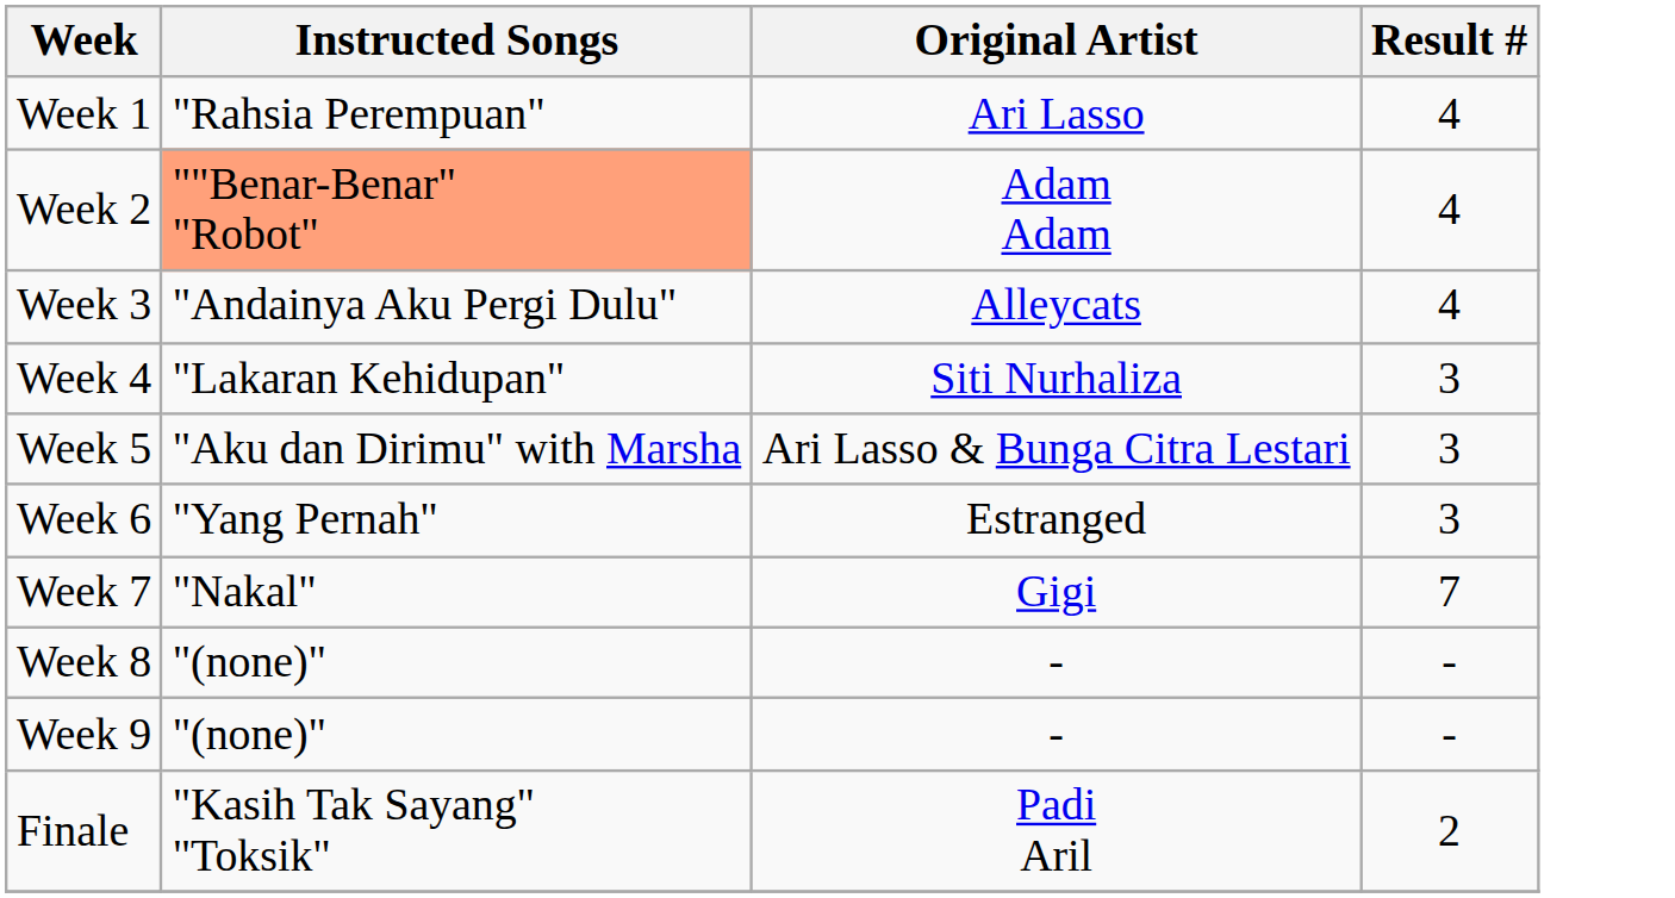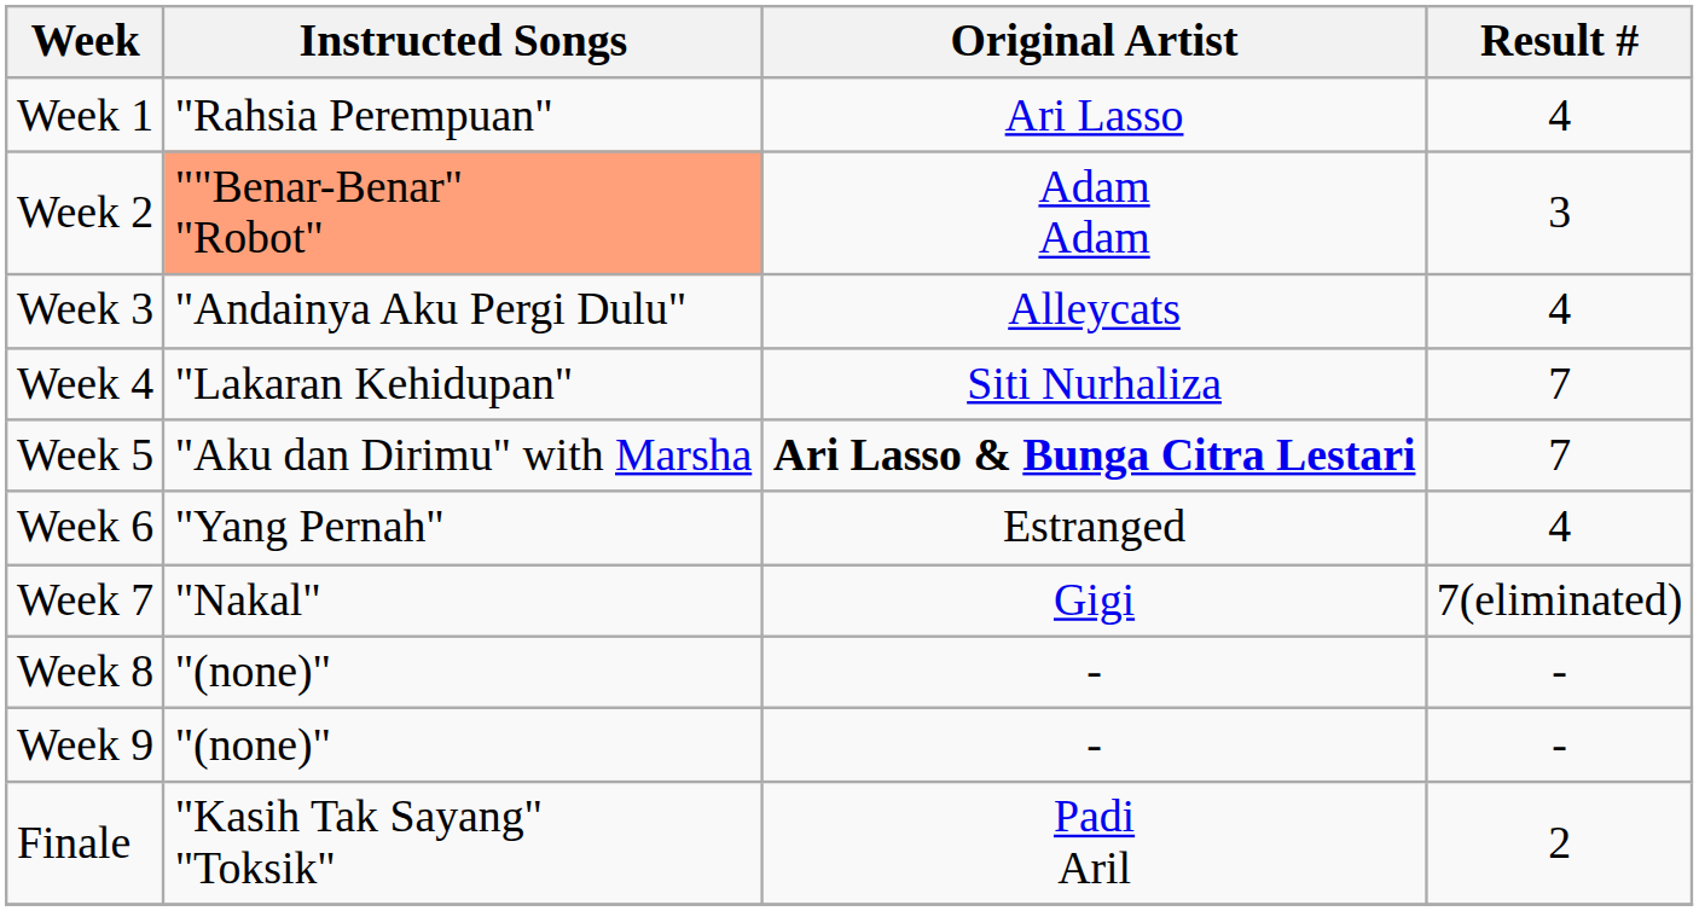 <table class="wikitable">
 <tr>
 <th>Week</th>
 <th>Instructed Songs</th>
 <th>Original Artist</th>
 <th>Result #</th>
 </tr>
 <tr>
 <td>Week 1</td>
 <td>"Rahsia Perempuan"</td>
 <td align="center"><a href='#'>Ari Lasso</a></td>
 <td align="center">4</td>
 </tr>
 <tr>
 <td>Week 2</td>
 <td style="background: lightsalmon;">""Benar-Benar" <br>"Robot"</td>
 <td align="center"><a href='#'>Adam</a> <br><a href='#'>Adam</a></td>
-<td align="center">4</td>
+<td align="center">3</td>
 </tr>
 <tr>
 <td>Week 3</td>
 <td>"Andainya Aku Pergi Dulu"</td>
 <td align="center"><a href='#'>Alleycats</a></td>
 <td align="center">4</td>
 </tr>
 <tr>
 <td>Week 4</td>
 <td>"Lakaran Kehidupan"</td>
 <td align="center"><a href='#'>Siti Nurhaliza</a></td>
-<td align="center">3</td>
+<td align="center">7</td>
 </tr>
 <tr>
 <td>Week 5</td>
 <td>"Aku dan Dirimu" with <a href='#'>Marsha</a></td>
-<td align="center">Ari Lasso & <a href='#'>Bunga Citra Lestari</a></td>
-<td align="center">3</td>
+<td align="center"><strong>Ari Lasso & <a href='#'>Bunga Citra Lestari</a></strong></td>
+<td align="center">7</td>
 </tr>
 <tr>
 <td>Week 6</td>
 <td>"Yang Pernah"</td>
 <td align="center">Estranged</td>
-<td align="center">3</td>
+<td align="center">4</td>
 </tr>
 <tr>
 <td>Week 7</td>
 <td>"Nakal"</td>
 <td align="center"><a href='#'>Gigi</a></td>
-<td align="center">7</td>
+<td align="center">7(eliminated)</td>
 </tr>
 <tr>
 <td>Week 8</td>
 <td>"(none)"</td>
 <td align="center">-</td>
 <td align="center">-</td>
 </tr>
 <tr>
 <td>Week 9</td>
 <td>"(none)"</td>
 <td align="center">-</td>
 <td align="center">-</td>
 </tr>
 <tr>
 <td>Finale</td>
 <td>"Kasih Tak Sayang" <br>"Toksik"</td>
 <td align="center"><a href='#'>Padi</a> <br> Aril</td>
 <td align="center">2</td>
 </tr>
 <tr>
 </tr>
 </table>
